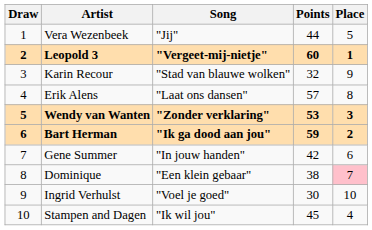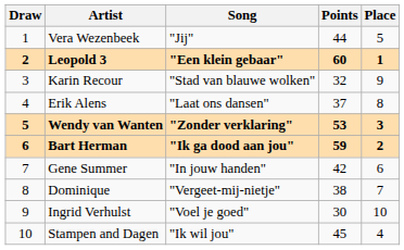 <table class="sortable wikitable" style="margin: 1em auto 1em auto; text-align:center">
 <tr>
 <th>Draw</th>
 <th>Artist</th>
 <th>Song</th>
 <th>Points</th>
 <th>Place</th>
 </tr>
 <tr>
 <td>1</td>
 <td align="left">Vera Wezenbeek</td>
 <td align="left">"Jij"</td>
 <td>44</td>
 <td>5</td>
 </tr>
 <tr style="font-weight:bold; background:navajowhite;">
 <td>2</td>
 <td align="left">Leopold 3</td>
-<td align="left">"Vergeet-mij-nietje"</td>
+<td align="left">"Een klein gebaar"</td>
 <td>60</td>
 <td>1</td>
 </tr>
 <tr>
 <td>3</td>
 <td align="left">Karin Recour</td>
 <td align="left">"Stad van blauwe wolken"</td>
 <td>32</td>
 <td>9</td>
 </tr>
 <tr>
 <td>4</td>
 <td align="left">Erik Alens</td>
 <td align="left">"Laat ons dansen"</td>
-<td>57</td>
+<td>37</td>
 <td>8</td>
 </tr>
 <tr style="font-weight:bold; background:navajowhite;">
 <td>5</td>
 <td align="left">Wendy van Wanten</td>
 <td align="left">"Zonder verklaring"</td>
 <td>53</td>
 <td>3</td>
 </tr>
 <tr style="font-weight:bold; background:navajowhite;">
 <td>6</td>
 <td align="left">Bart Herman</td>
 <td align="left">"Ik ga dood aan jou"</td>
 <td>59</td>
 <td>2</td>
 </tr>
 <tr>
 <td>7</td>
 <td align="left">Gene Summer</td>
 <td align="left">"In jouw handen"</td>
 <td>42</td>
 <td>6</td>
 </tr>
 <tr>
 <td>8</td>
 <td align="left">Dominique</td>
-<td align="left">"Een klein gebaar"</td>
+<td align="left">"Vergeet-mij-nietje"</td>
 <td>38</td>
-<td style="background: pink;">7</td>
+<td>7</td>
 </tr>
 <tr>
 <td>9</td>
 <td align="left">Ingrid Verhulst</td>
 <td align="left">"Voel je goed"</td>
 <td>30</td>
 <td>10</td>
 </tr>
 <tr>
 <td>10</td>
 <td align="left">Stampen and Dagen</td>
 <td align="left">"Ik wil jou"</td>
 <td>45</td>
 <td>4</td>
 </tr>
 </table>
